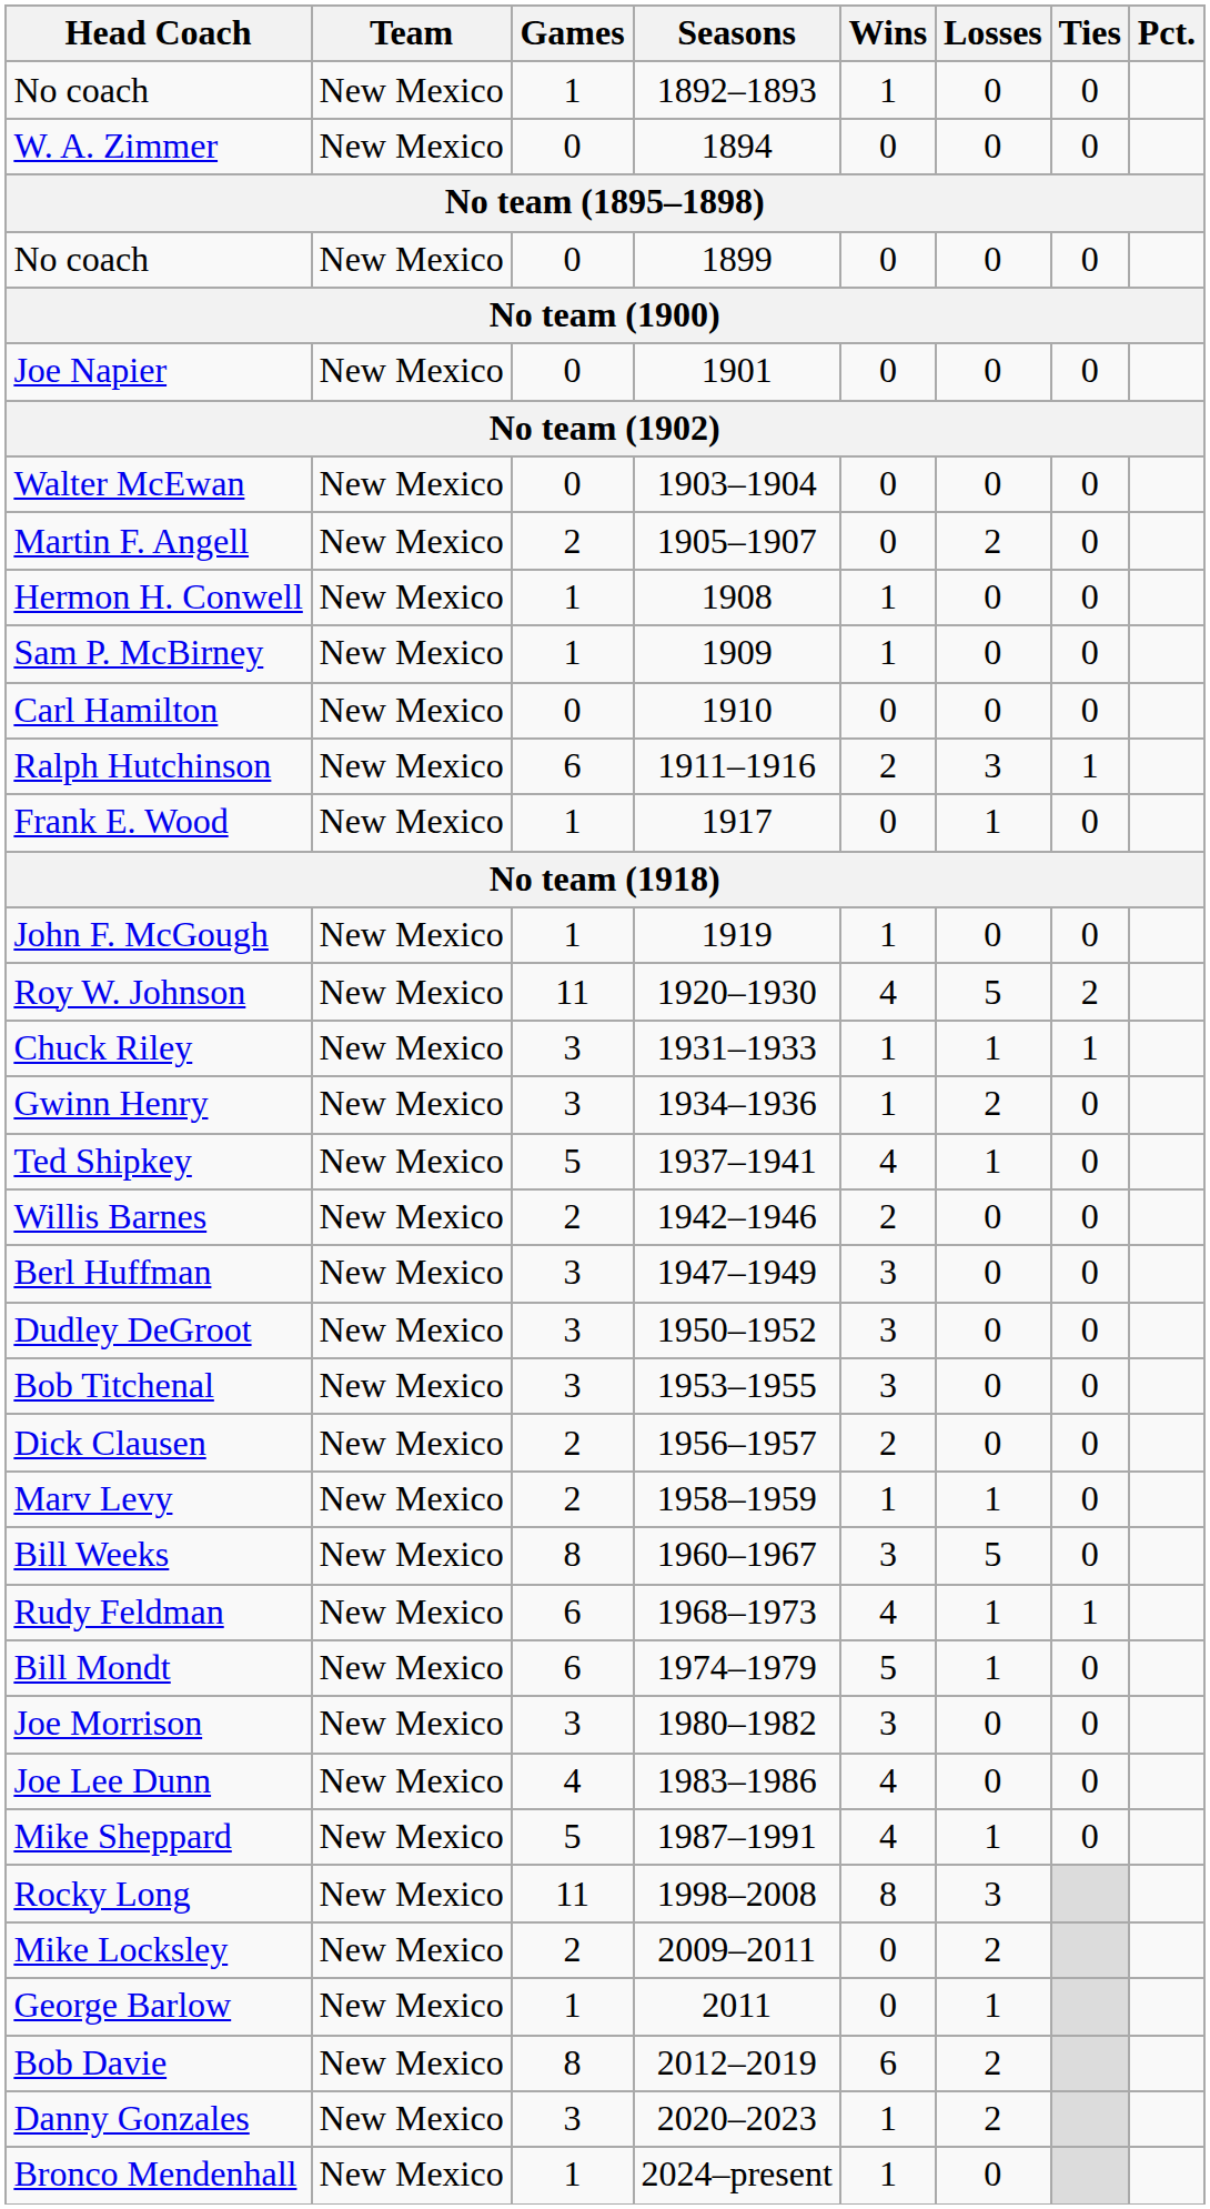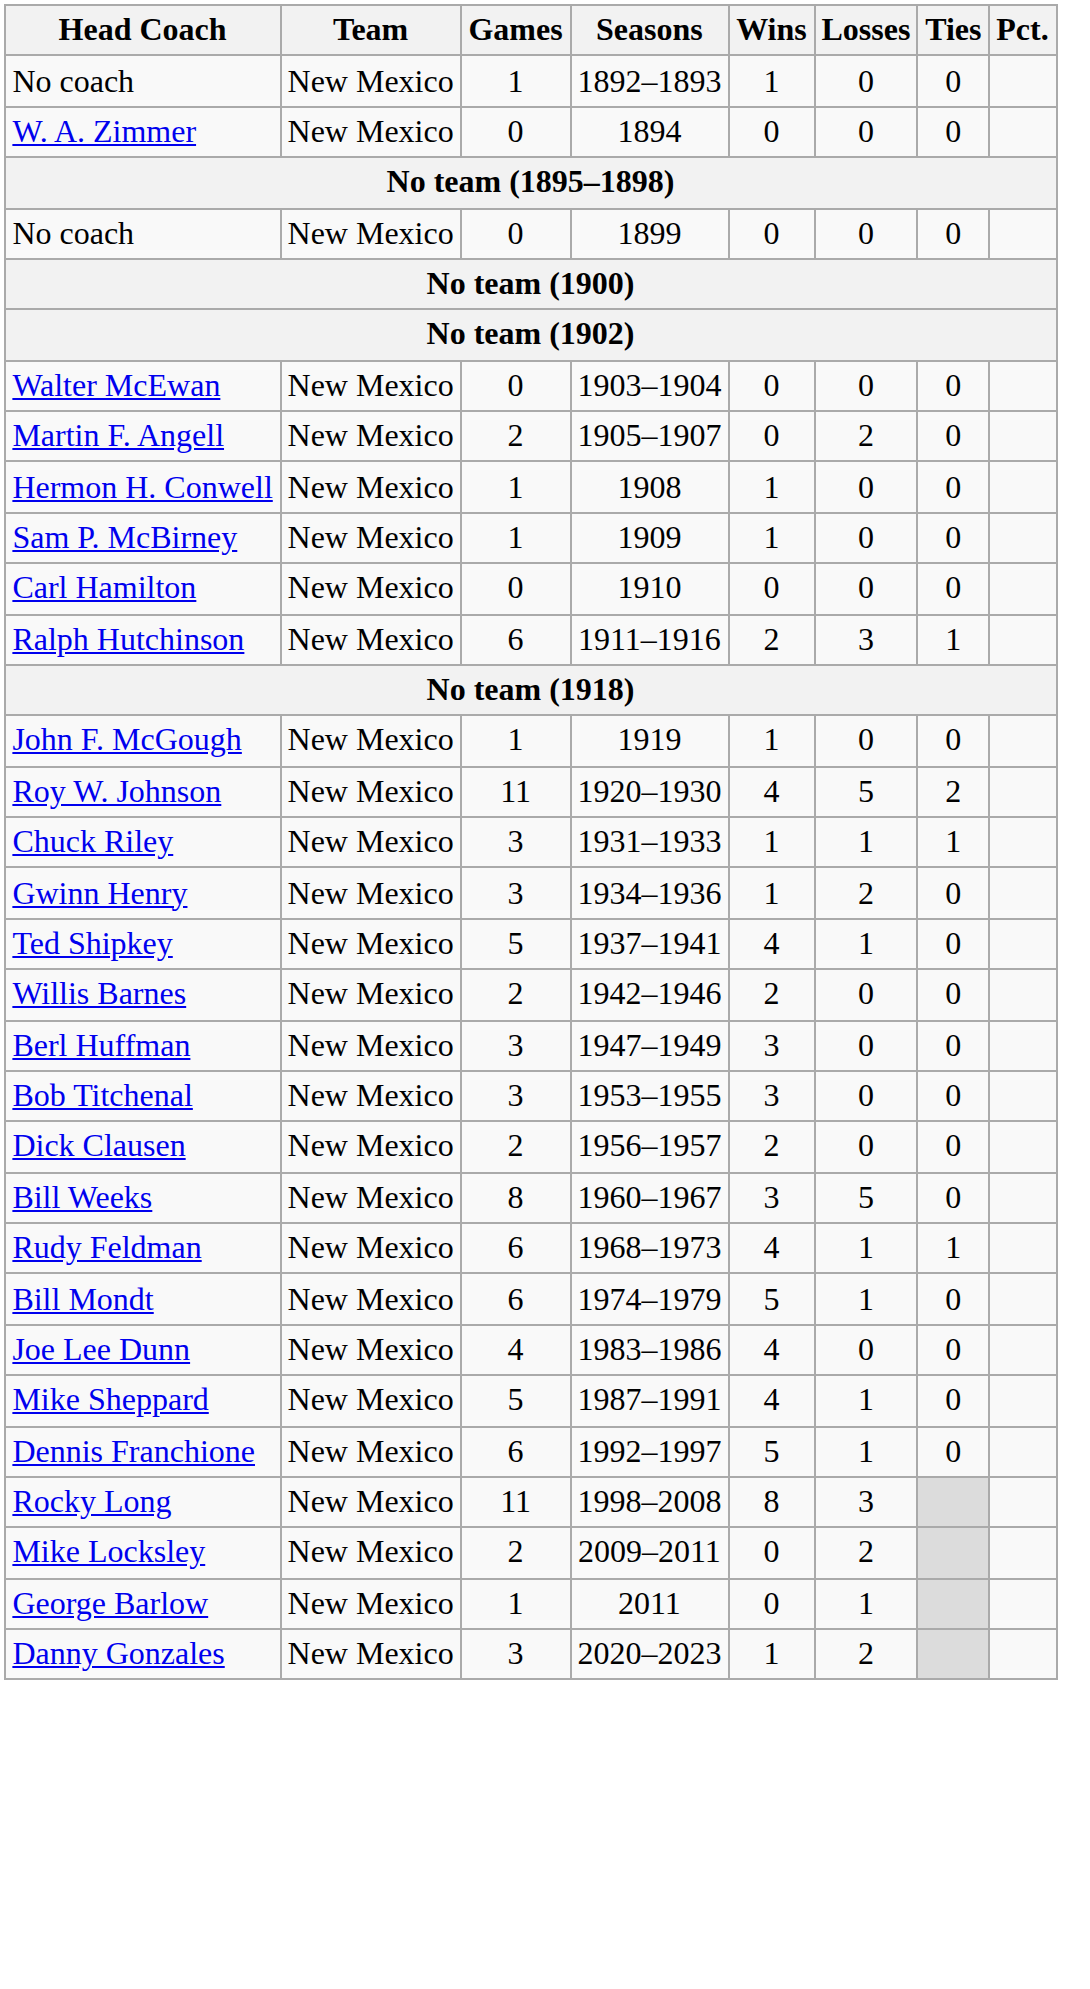 <table class="sortable wikitable" style="text-align:center">
 <tr>
 <th>Head Coach</th>
 <th>Team</th>
 <th>Games</th>
 <th>Seasons</th>
 <th>Wins</th>
 <th>Losses</th>
 <th>Ties</th>
 <th>Pct.</th>
 </tr>
 <tr>
 <td align=left>No coach</td>
 <td>New Mexico</td>
 <td>1</td>
 <td>1892–1893</td>
 <td>1</td>
 <td>0</td>
 <td>0</td>
 <td></td>
 </tr>
 <tr>
 <td align=left><a href='#'>W. A. Zimmer</a></td>
 <td>New Mexico</td>
 <td>0</td>
 <td>1894</td>
 <td>0</td>
 <td>0</td>
 <td>0</td>
 <td></td>
 </tr>
 <tr>
 <th colspan=8>No team (1895–1898)</th>
 </tr>
 <tr>
 <td align=left>No coach</td>
 <td>New Mexico</td>
 <td>0</td>
 <td>1899</td>
 <td>0</td>
 <td>0</td>
 <td>0</td>
 <td></td>
 </tr>
 <tr>
 <th colspan=8>No team (1900)</th>
-</tr>
-<tr>
-<td align=left><a href='#'>Joe Napier</a></td>
-<td>New Mexico</td>
-<td>0</td>
-<td>1901</td>
-<td>0</td>
-<td>0</td>
-<td>0</td>
-<td></td>
 </tr>
 <tr>
 <th colspan=8>No team (1902)</th>
 </tr>
 <tr>
 <td align=left><a href='#'>Walter McEwan</a></td>
 <td>New Mexico</td>
 <td>0</td>
 <td>1903–1904</td>
 <td>0</td>
 <td>0</td>
 <td>0</td>
 <td></td>
 </tr>
 <tr>
 <td align=left><a href='#'>Martin F. Angell</a></td>
 <td>New Mexico</td>
 <td>2</td>
 <td>1905–1907</td>
 <td>0</td>
 <td>2</td>
 <td>0</td>
 <td></td>
 </tr>
 <tr>
 <td align=left><a href='#'>Hermon H. Conwell</a></td>
 <td>New Mexico</td>
 <td>1</td>
 <td>1908</td>
 <td>1</td>
 <td>0</td>
 <td>0</td>
 <td></td>
 </tr>
 <tr>
 <td align=left><a href='#'>Sam P. McBirney</a></td>
 <td>New Mexico</td>
 <td>1</td>
 <td>1909</td>
 <td>1</td>
 <td>0</td>
 <td>0</td>
 <td></td>
 </tr>
 <tr>
 <td align=left><a href='#'>Carl Hamilton</a></td>
 <td>New Mexico</td>
 <td>0</td>
 <td>1910</td>
 <td>0</td>
 <td>0</td>
 <td>0</td>
 <td></td>
 </tr>
 <tr>
 <td align=left><a href='#'>Ralph Hutchinson</a></td>
 <td>New Mexico</td>
 <td>6</td>
 <td>1911–1916</td>
 <td>2</td>
 <td>3</td>
 <td>1</td>
-<td></td>
-</tr>
-<tr>
-<td align=left><a href='#'>Frank E. Wood</a></td>
-<td>New Mexico</td>
-<td>1</td>
-<td>1917</td>
-<td>0</td>
-<td>1</td>
-<td>0</td>
 <td></td>
 </tr>
 <tr>
 <th colspan=8>No team (1918)</th>
 </tr>
 <tr>
 <td align=left><a href='#'>John F. McGough</a></td>
 <td>New Mexico</td>
 <td>1</td>
 <td>1919</td>
 <td>1</td>
 <td>0</td>
 <td>0</td>
 <td></td>
 </tr>
 <tr>
 <td align=left><a href='#'>Roy W. Johnson</a></td>
 <td>New Mexico</td>
 <td>11</td>
 <td>1920–1930</td>
 <td>4</td>
 <td>5</td>
 <td>2</td>
 <td></td>
 </tr>
 <tr>
 <td align=left><a href='#'>Chuck Riley</a></td>
 <td>New Mexico</td>
 <td>3</td>
 <td>1931–1933</td>
 <td>1</td>
 <td>1</td>
 <td>1</td>
 <td></td>
 </tr>
 <tr>
 <td align=left><a href='#'>Gwinn Henry</a></td>
 <td>New Mexico</td>
 <td>3</td>
 <td>1934–1936</td>
 <td>1</td>
 <td>2</td>
 <td>0</td>
 <td></td>
 </tr>
 <tr>
 <td align=left><a href='#'>Ted Shipkey</a></td>
 <td>New Mexico</td>
 <td>5</td>
 <td>1937–1941</td>
 <td>4</td>
 <td>1</td>
 <td>0</td>
 <td></td>
 </tr>
 <tr>
 <td align=left><a href='#'>Willis Barnes</a></td>
 <td>New Mexico</td>
 <td>2</td>
 <td>1942–1946</td>
 <td>2</td>
 <td>0</td>
 <td>0</td>
 <td></td>
 </tr>
 <tr>
 <td align=left><a href='#'>Berl Huffman</a></td>
 <td>New Mexico</td>
 <td>3</td>
 <td>1947–1949</td>
 <td>3</td>
 <td>0</td>
 <td>0</td>
 <td></td>
 </tr>
 <tr>
-<td align=left><a href='#'>Dudley DeGroot</a></td>
-<td>New Mexico</td>
-<td>3</td>
-<td>1950–1952</td>
-<td>3</td>
-<td>0</td>
-<td>0</td>
-<td></td>
-</tr>
-<tr>
 <td align=left><a href='#'>Bob Titchenal</a></td>
 <td>New Mexico</td>
 <td>3</td>
 <td>1953–1955</td>
 <td>3</td>
 <td>0</td>
 <td>0</td>
 <td></td>
 </tr>
 <tr>
 <td align=left><a href='#'>Dick Clausen</a></td>
 <td>New Mexico</td>
 <td>2</td>
 <td>1956–1957</td>
 <td>2</td>
 <td>0</td>
-<td>0</td>
-<td></td>
-</tr>
-<tr>
-<td align=left><a href='#'>Marv Levy</a></td>
-<td>New Mexico</td>
-<td>2</td>
-<td>1958–1959</td>
-<td>1</td>
-<td>1</td>
 <td>0</td>
 <td></td>
 </tr>
 <tr>
 <td align=left><a href='#'>Bill Weeks</a></td>
 <td>New Mexico</td>
 <td>8</td>
 <td>1960–1967</td>
 <td>3</td>
 <td>5</td>
 <td>0</td>
 <td></td>
 </tr>
 <tr>
 <td align=left><a href='#'>Rudy Feldman</a></td>
 <td>New Mexico</td>
 <td>6</td>
 <td>1968–1973</td>
 <td>4</td>
 <td>1</td>
 <td>1</td>
 <td></td>
 </tr>
 <tr>
 <td align=left><a href='#'>Bill Mondt</a></td>
 <td>New Mexico</td>
 <td>6</td>
 <td>1974–1979</td>
 <td>5</td>
 <td>1</td>
 <td>0</td>
 <td></td>
 </tr>
 <tr>
-<td align=left><a href='#'>Joe Morrison</a></td>
-<td>New Mexico</td>
-<td>3</td>
-<td>1980–1982</td>
-<td>3</td>
-<td>0</td>
-<td>0</td>
-<td></td>
-</tr>
-<tr>
 <td align=left><a href='#'>Joe Lee Dunn</a></td>
 <td>New Mexico</td>
 <td>4</td>
 <td>1983–1986</td>
 <td>4</td>
 <td>0</td>
 <td>0</td>
 <td></td>
 </tr>
 <tr>
 <td align=left><a href='#'>Mike Sheppard</a></td>
 <td>New Mexico</td>
 <td>5</td>
 <td>1987–1991</td>
 <td>4</td>
+<td>1</td>
+<td>0</td>
+<td></td>
+</tr>
+<tr>
+<td align=left><a href='#'>Dennis Franchione</a></td>
+<td>New Mexico</td>
+<td>6</td>
+<td>1992–1997</td>
+<td>5</td>
 <td>1</td>
 <td>0</td>
 <td></td>
 </tr>
 <tr>
 <td align=left><a href='#'>Rocky Long</a></td>
 <td>New Mexico</td>
 <td>11</td>
 <td>1998–2008</td>
 <td>8</td>
 <td>3</td>
 <td style="background:#DCDCDC;"> </td>
 <td></td>
 </tr>
 <tr>
 <td align=left><a href='#'>Mike Locksley</a></td>
 <td>New Mexico</td>
 <td>2</td>
 <td>2009–2011</td>
 <td>0</td>
 <td>2</td>
 <td style="background:#DCDCDC;"> </td>
 <td></td>
 </tr>
 <tr>
 <td align=left><a href='#'>George Barlow</a></td>
 <td>New Mexico</td>
 <td>1</td>
 <td>2011</td>
 <td>0</td>
 <td>1</td>
 <td style="background:#DCDCDC;"> </td>
 <td></td>
 </tr>
 <tr>
-<td align=left><a href='#'>Bob Davie</a></td>
-<td>New Mexico</td>
-<td>8</td>
-<td>2012–2019</td>
-<td>6</td>
-<td>2</td>
-<td style="background:#DCDCDC;"> </td>
-<td></td>
-</tr>
-<tr>
 <td align=left><a href='#'>Danny Gonzales</a></td>
 <td>New Mexico</td>
 <td>3</td>
 <td>2020–2023</td>
 <td>1</td>
 <td>2</td>
 <td style="background:#DCDCDC;"> </td>
 <td></td>
 </tr>
-<tr>
-<td align=left><a href='#'>Bronco Mendenhall</a></td>
-<td>New Mexico</td>
-<td>1</td>
-<td>2024–present</td>
-<td>1</td>
-<td>0</td>
-<td style="background:#DCDCDC;"> </td>
-<td></td>
-</tr>
 </table>
